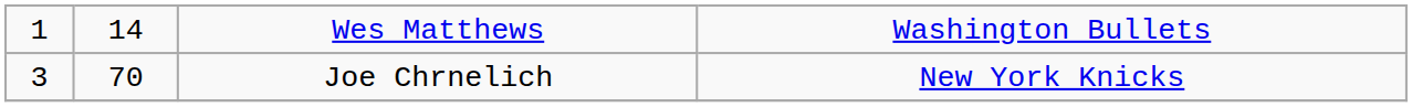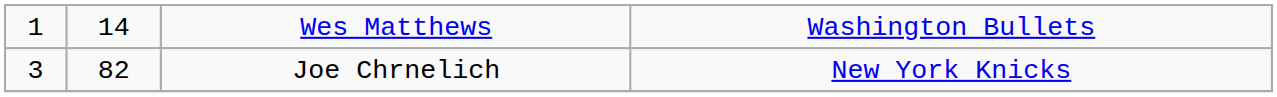 <table class="wikitable" width="70%">
 <tr align="center" bgcolor="">
 <td>1</td>
 <td>14</td>
 <td><a href='#'>Wes Matthews</a></td>
 <td><a href='#'>Washington Bullets</a></td>
 </tr>
 <tr align="center" bgcolor="">
 <td>3</td>
-<td>70</td>
+<td>82</td>
 <td>Joe Chrnelich</td>
 <td><a href='#'>New York Knicks</a></td>
 </tr>
 <tr align="center" bgcolor="">
 </tr>
 </table>
